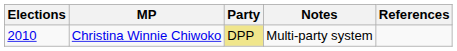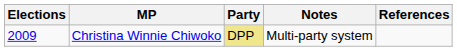 <table class="wikitable">
 <tr>
 <th>Elections</th>
 <th>MP</th>
 <th>Party</th>
 <th>Notes</th>
 <th>References</th>
 </tr>
 <tr>
-<td><a href='#'>2010</a></td>
+<td><a href='#'>2009</a></td>
 <td><a href='#'>Christina Winnie Chiwoko</a></td>
 <td style="background: khaki;">DPP</td>
 <td>Multi-party system</td>
 <td></td>
 </tr>
 </table>
